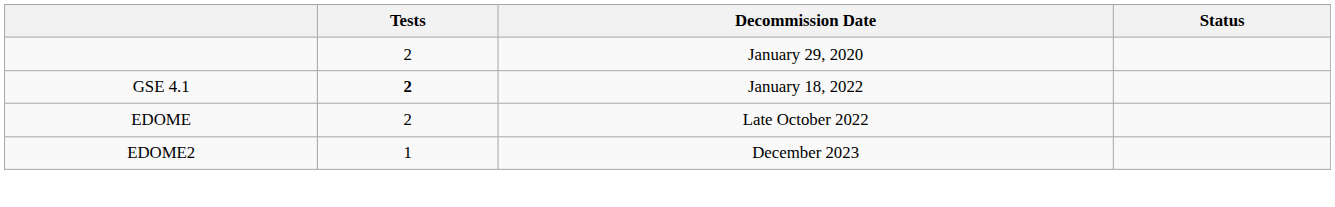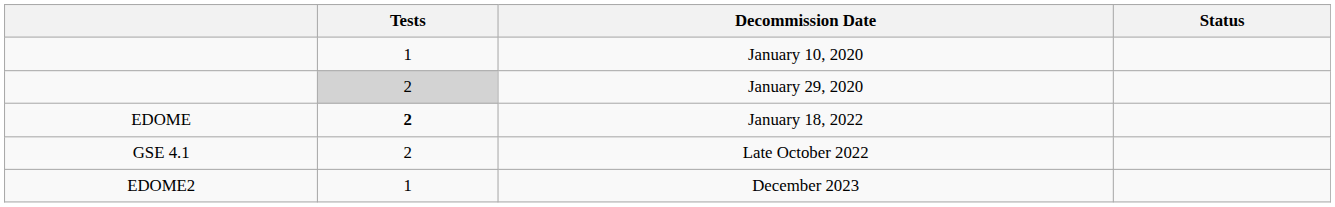 <table class="wikitable sortable sticky-header" style="font-size:1.00em; line-height:1.5em; text-align:center; width: 100%;">
 <tr>
 <th></th>
 <th>Tests</th>
 <th>Decommission Date</th>
 <th>Status</th>
 </tr>
 <tr>
 <td></td>
-<td>2</td>
+<td>1</td>
+<td>January 10, 2020</td>
+<td></td>
+</tr>
+<tr>
+<td></td>
+<td style="background: lightgrey;">2</td>
 <td>January 29, 2020</td>
 <td></td>
 </tr>
 <tr>
-<td>GSE 4.1</td>
+<td>EDOME</td>
 <td><strong>2</strong></td>
 <td>January 18, 2022</td>
 <td></td>
 </tr>
 <tr>
-<td>EDOME</td>
+<td>GSE 4.1</td>
 <td>2</td>
 <td>Late October 2022</td>
 <td></td>
 </tr>
 <tr>
 <td>EDOME2</td>
 <td>1</td>
 <td>December 2023</td>
 <td></td>
 </tr>
 </table>
